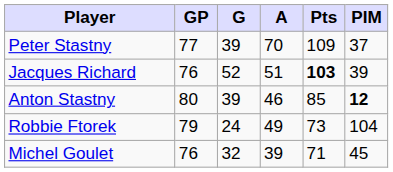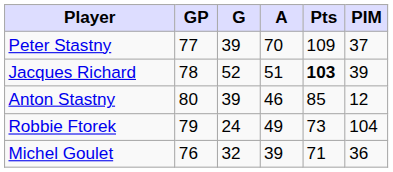 <table class="wikitable">
 <tr>
 <th style="background:#ddf; width:40%;">Player</th>
 <th style="background:#ddf; width:10%;">GP</th>
 <th style="background:#ddf; width:10%;">G</th>
 <th style="background:#ddf; width:10%;">A</th>
 <th style="background:#ddf; width:10%;">Pts</th>
 <th style="background:#ddf; width:10%;">PIM</th>
 </tr>
 <tr>
 <td><a href='#'>Peter Stastny</a></td>
 <td>77</td>
 <td>39</td>
 <td>70</td>
 <td>109</td>
 <td>37</td>
 </tr>
 <tr>
 <td><a href='#'>Jacques Richard</a></td>
-<td>76</td>
+<td>78</td>
 <td>52</td>
 <td>51</td>
 <td><strong>103</strong></td>
 <td>39</td>
 </tr>
 <tr>
 <td><a href='#'>Anton Stastny</a></td>
 <td>80</td>
 <td>39</td>
 <td>46</td>
 <td>85</td>
-<td><strong>12</strong></td>
+<td>12</td>
 </tr>
 <tr>
 <td><a href='#'>Robbie Ftorek</a></td>
 <td>79</td>
 <td>24</td>
 <td>49</td>
 <td>73</td>
 <td>104</td>
 </tr>
 <tr>
 <td><a href='#'>Michel Goulet</a></td>
 <td>76</td>
 <td>32</td>
 <td>39</td>
 <td>71</td>
-<td>45</td>
+<td>36</td>
 </tr>
 </table>
